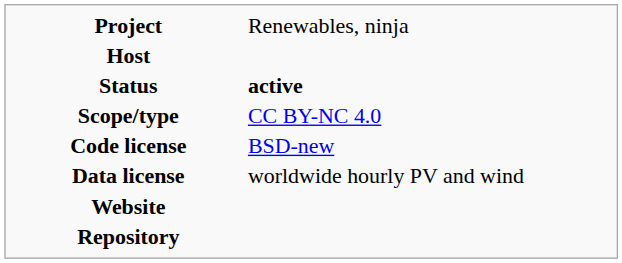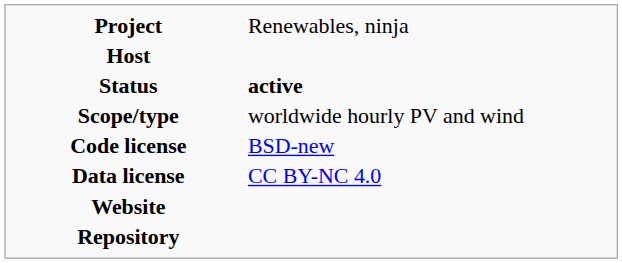 <table class="infobox" style="width: 28em">
 <tr>
 <th style="width: 35%">Project</th>
 <td style="width: 55%">Renewables, ninja</td>
 </tr>
 <tr>
 <th>Host</th>
 <td></td>
 </tr>
 <tr>
 <th>Status</th>
 <td><strong>active</strong></td>
 </tr>
 <tr>
 <th>Scope/type</th>
-<td><a href='#'>CC BY-NC 4.0</a></td>
+<td>worldwide hourly PV and wind</td>
 </tr>
 <tr>
 <th>Code license</th>
 <td><a href='#'>BSD-new</a></td>
 </tr>
 <tr>
 <th>Data license</th>
-<td>worldwide hourly PV and wind</td>
+<td><a href='#'>CC BY-NC 4.0</a></td>
 </tr>
 <tr>
 <th>Website</th>
 <td></td>
 </tr>
 <tr>
 <th>Repository</th>
 <td></td>
 </tr>
 </table>
